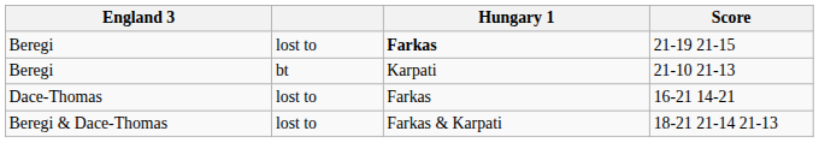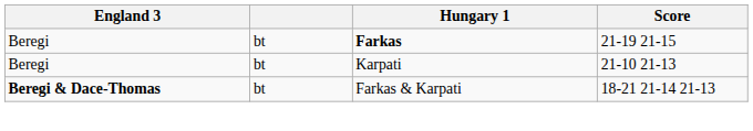 <table class="wikitable">
 <tr>
 <th width=250> England 3</th>
 <th width=100></th>
 <th width=250> Hungary 1</th>
 <th width=150>Score</th>
 </tr>
 <tr>
 <td>Beregi</td>
-<td>lost to</td>
+<td>bt</td>
 <td><strong>Farkas</strong></td>
 <td>21-19 21-15</td>
 </tr>
 <tr>
 <td>Beregi</td>
 <td>bt</td>
 <td>Karpati</td>
 <td>21-10 21-13</td>
 </tr>
 <tr>
-<td>Dace-Thomas</td>
-<td>lost to</td>
-<td>Farkas</td>
-<td>16-21 14-21</td>
-</tr>
-<tr>
-<td>Beregi & Dace-Thomas</td>
-<td>lost to</td>
+<td><strong>Beregi & Dace-Thomas</strong></td>
+<td>bt</td>
 <td>Farkas & Karpati</td>
 <td>18-21 21-14 21-13</td>
 </tr>
 </table>
